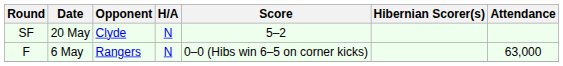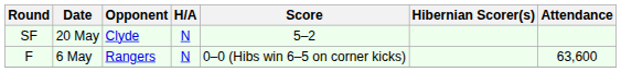 <table class="wikitable" style="text-align:center">
 <tr>
 <th>Round</th>
 <th>Date</th>
 <th>Opponent</th>
 <th>H/A</th>
 <th>Score</th>
 <th>Hibernian Scorer(s)</th>
 <th>Attendance</th>
 </tr>
 <tr bgcolor=#EEFFEE>
 <td>SF</td>
 <td align=left>20 May</td>
 <td align=left><a href='#'>Clyde</a></td>
 <td><a href='#'>N</a></td>
 <td>5–2</td>
 <td align=left></td>
 <td></td>
 </tr>
 <tr bgcolor=#EEFFEE>
 <td>F</td>
 <td align=left>6 May</td>
 <td align=left><a href='#'>Rangers</a></td>
 <td><a href='#'>N</a></td>
 <td>0–0 (Hibs win 6–5 on corner kicks)</td>
 <td align=left></td>
-<td>63,000</td>
+<td>63,600</td>
 </tr>
 <tr>
 </tr>
 </table>
